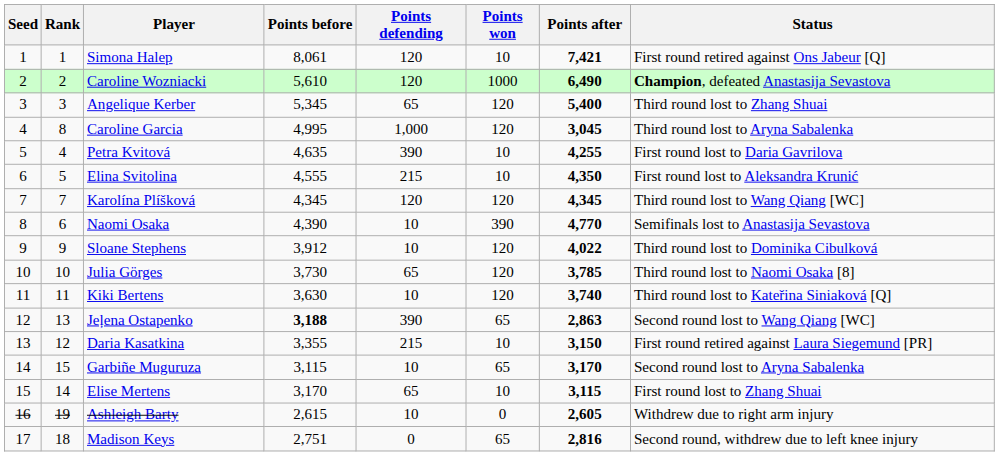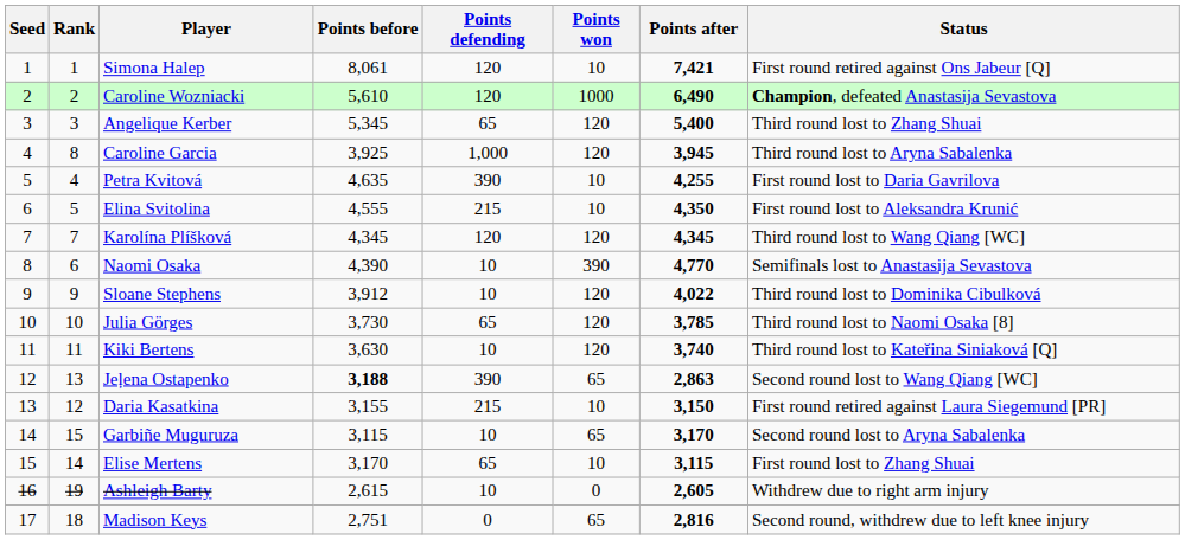 <table class="wikitable sortable">
 <tr>
 <th style="width:30px;">Seed</th>
 <th style="width:30px;">Rank</th>
 <th style="width:185px;">Player</th>
 <th style="width:90px;">Points before</th>
 <th style="width:110px;"><a href='#'>Points defending</a></th>
 <th style="width:70px;"><a href='#'>Points won</a></th>
 <th style="width:90px;">Points after</th>
 <th style="width:380px;">Status</th>
 </tr>
 <tr>
 <td style="text-align:center;">1</td>
 <td style="text-align:center;">1</td>
 <td> <a href='#'>Simona Halep</a></td>
 <td style="text-align:center;">8,061</td>
 <td style="text-align:center;">120</td>
 <td style="text-align:center;">10</td>
 <td style="text-align:center;"><strong> 7,421</strong></td>
 <td>First round retired against  <a href='#'>Ons Jabeur</a> [Q]</td>
 </tr>
 <tr style="background:#cfc;">
 <td style="text-align:center;">2</td>
 <td style="text-align:center;">2</td>
 <td> <a href='#'>Caroline Wozniacki</a></td>
 <td style="text-align:center;">5,610</td>
 <td style="text-align:center;">120</td>
 <td style="text-align:center;">1000</td>
 <td style="text-align:center;"><strong>6,490</strong></td>
 <td><strong>Champion</strong>, defeated  <a href='#'>Anastasija Sevastova</a></td>
 </tr>
 <tr>
 <td style="text-align:center;">3</td>
 <td style="text-align:center;">3</td>
 <td> <a href='#'>Angelique Kerber</a></td>
 <td style="text-align:center;">5,345</td>
 <td style="text-align:center;">65</td>
 <td style="text-align:center;">120</td>
 <td style="text-align:center;"><strong>5,400</strong></td>
 <td>Third round lost to  <a href='#'>Zhang Shuai</a></td>
 </tr>
 <tr>
 <td style="text-align:center;">4</td>
 <td style="text-align:center;">8</td>
 <td> <a href='#'>Caroline Garcia</a></td>
-<td style="text-align:center;">4,995</td>
+<td style="text-align:center;">3,925</td>
 <td style="text-align:center;">1,000</td>
 <td style="text-align:center;">120</td>
-<td style="text-align:center;"><strong>3,045</strong></td>
+<td style="text-align:center;"><strong>3,945</strong></td>
 <td>Third round lost to  <a href='#'>Aryna Sabalenka</a></td>
 </tr>
 <tr>
 <td style="text-align:center;">5</td>
 <td style="text-align:center;">4</td>
 <td> <a href='#'>Petra Kvitová</a></td>
 <td style="text-align:center;">4,635</td>
 <td style="text-align:center;">390</td>
 <td style="text-align:center;">10</td>
 <td style="text-align:center;"><strong>4,255</strong></td>
 <td>First round lost to  <a href='#'>Daria Gavrilova</a></td>
 </tr>
 <tr>
 <td style="text-align:center;">6</td>
 <td style="text-align:center;">5</td>
 <td> <a href='#'>Elina Svitolina</a></td>
 <td style="text-align:center;">4,555</td>
 <td style="text-align:center;">215</td>
 <td style="text-align:center;">10</td>
 <td style="text-align:center;"><strong>4,350</strong></td>
 <td>First round lost to  <a href='#'>Aleksandra Krunić</a></td>
 </tr>
 <tr>
 <td style="text-align:center;">7</td>
 <td style="text-align:center;">7</td>
 <td> <a href='#'>Karolína Plíšková</a></td>
 <td style="text-align:center;">4,345</td>
 <td style="text-align:center;">120</td>
 <td style="text-align:center;">120</td>
 <td style="text-align:center;"><strong>4,345</strong></td>
 <td>Third round lost to  <a href='#'>Wang Qiang</a> [WC]</td>
 </tr>
 <tr>
 <td style="text-align:center;">8</td>
 <td style="text-align:center;">6</td>
 <td> <a href='#'>Naomi Osaka</a></td>
 <td style="text-align:center;">4,390</td>
 <td style="text-align:center;">10</td>
 <td style="text-align:center;">390</td>
 <td style="text-align:center;"><strong>4,770</strong></td>
 <td>Semifinals lost to  <a href='#'>Anastasija Sevastova</a></td>
 </tr>
 <tr>
 <td style="text-align:center;">9</td>
 <td style="text-align:center;">9</td>
 <td> <a href='#'>Sloane Stephens</a></td>
 <td style="text-align:center;">3,912</td>
 <td style="text-align:center;">10</td>
 <td style="text-align:center;">120</td>
 <td style="text-align:center;"><strong>4,022</strong></td>
 <td>Third round lost to  <a href='#'>Dominika Cibulková</a></td>
 </tr>
 <tr>
 <td style="text-align:center;">10</td>
 <td style="text-align:center;">10</td>
 <td> <a href='#'>Julia Görges</a></td>
 <td style="text-align:center;">3,730</td>
 <td style="text-align:center;">65</td>
 <td style="text-align:center;">120</td>
 <td style="text-align:center;"><strong>3,785</strong></td>
 <td>Third round lost to  <a href='#'>Naomi Osaka</a> [8]</td>
 </tr>
 <tr>
 <td style="text-align:center;">11</td>
 <td style="text-align:center;">11</td>
 <td> <a href='#'>Kiki Bertens</a></td>
 <td style="text-align:center;">3,630</td>
 <td style="text-align:center;">10</td>
 <td style="text-align:center;">120</td>
 <td style="text-align:center;"><strong>3,740</strong></td>
 <td>Third round lost to  <a href='#'>Kateřina Siniaková</a> [Q]</td>
 </tr>
 <tr>
 <td style="text-align:center;">12</td>
 <td style="text-align:center;">13</td>
 <td> <a href='#'>Jeļena Ostapenko</a></td>
 <td style="text-align:center;"><strong>3,188</strong></td>
 <td style="text-align:center;">390</td>
 <td style="text-align:center;">65</td>
 <td style="text-align:center;"><strong>2,863</strong></td>
 <td>Second round lost to  <a href='#'>Wang Qiang</a> [WC]</td>
 </tr>
 <tr>
 <td style="text-align:center;">13</td>
 <td style="text-align:center;">12</td>
 <td> <a href='#'>Daria Kasatkina</a></td>
-<td style="text-align:center;">3,355</td>
+<td style="text-align:center;">3,155</td>
 <td style="text-align:center;">215</td>
 <td style="text-align:center;">10</td>
 <td style="text-align:center;"><strong>3,150</strong></td>
 <td>First round retired against  <a href='#'>Laura Siegemund</a> [PR]</td>
 </tr>
 <tr>
 <td style="text-align:center;">14</td>
 <td style="text-align:center;">15</td>
 <td> <a href='#'>Garbiñe Muguruza</a></td>
 <td style="text-align:center;">3,115</td>
 <td style="text-align:center;">10</td>
 <td style="text-align:center;">65</td>
 <td style="text-align:center;"><strong>3,170</strong></td>
 <td>Second round lost to  <a href='#'>Aryna Sabalenka</a></td>
 </tr>
 <tr>
 <td style="text-align:center;">15</td>
 <td style="text-align:center;">14</td>
 <td> <a href='#'>Elise Mertens</a></td>
 <td style="text-align:center;">3,170</td>
 <td style="text-align:center;">65</td>
 <td style="text-align:center;">10</td>
 <td style="text-align:center;"><strong>3,115</strong></td>
 <td>First round lost to  <a href='#'>Zhang Shuai</a></td>
 </tr>
 <tr>
 <td style="text-align:center;"><s>16</s></td>
 <td style="text-align:center;"><s>19</s></td>
 <td><s> <a href='#'>Ashleigh Barty</a></s></td>
 <td style="text-align:center;">2,615</td>
 <td style="text-align:center;">10</td>
 <td style="text-align:center;">0</td>
 <td style="text-align:center;"><strong>2,605</strong></td>
 <td>Withdrew due to right arm injury</td>
 </tr>
 <tr>
 <td style="text-align:center;">17</td>
 <td style="text-align:center;">18</td>
 <td> <a href='#'>Madison Keys</a></td>
 <td style="text-align:center;">2,751</td>
 <td style="text-align:center;">0</td>
 <td style="text-align:center;">65</td>
 <td style="text-align:center;"><strong>2,816</strong></td>
 <td>Second round, withdrew due to left knee injury</td>
 </tr>
 </table>
